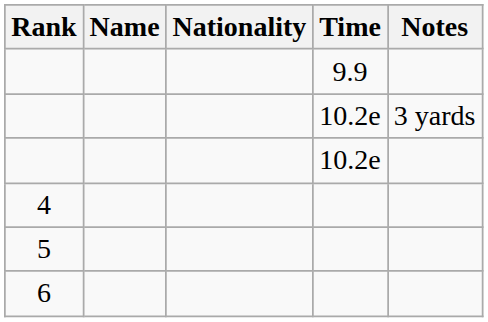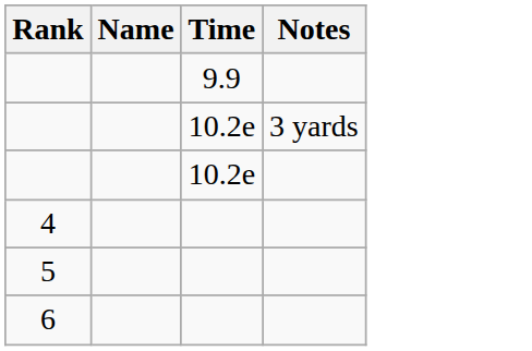 <table class="wikitable sortable" style="text-align:center">
 <tr>
 <th>Rank</th>
 <th>Name</th>
-<th>Nationality</th>
 <th>Time</th>
 <th>Notes</th>
 </tr>
 <tr>
 <td></td>
-<td align=left></td>
 <td align=left></td>
 <td>9.9</td>
 <td></td>
 </tr>
 <tr>
 <td></td>
 <td align=left></td>
-<td align=left></td>
 <td>10.2e</td>
 <td>3 yards</td>
 </tr>
 <tr>
 <td></td>
-<td align=left></td>
 <td align=left></td>
 <td>10.2e</td>
 <td></td>
 </tr>
 <tr>
 <td>4</td>
 <td align=left></td>
-<td align=left></td>
 <td></td>
 <td></td>
 </tr>
 <tr>
 <td>5</td>
-<td align=left></td>
 <td align=left></td>
 <td></td>
 <td></td>
 </tr>
 <tr>
 <td>6</td>
 <td align=left></td>
-<td align=left></td>
 <td></td>
 <td></td>
 </tr>
 </table>
